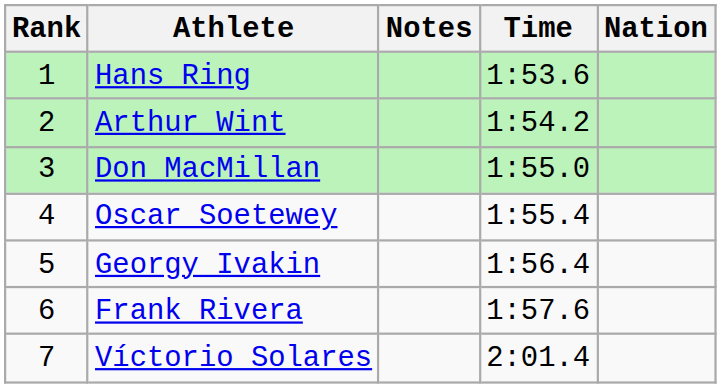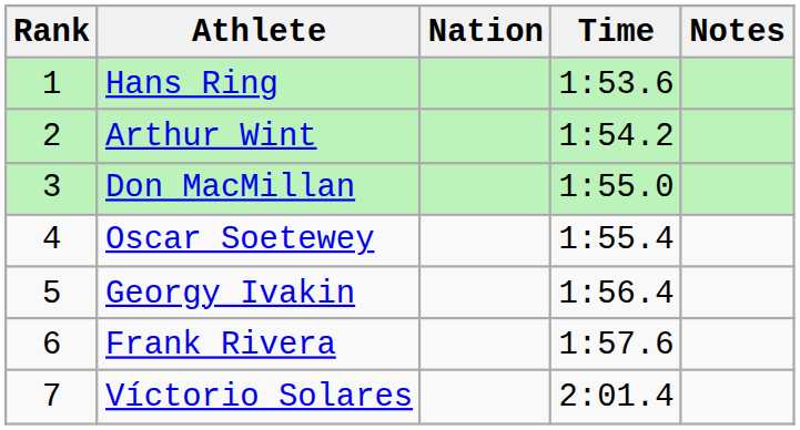 <table class="wikitable sortable" style="text-align:center">
 <tr>
 <th>Rank</th>
 <th>Athlete</th>
+<th>Nation</th>
+<th>Time</th>
 <th>Notes</th>
-<th>Time</th>
-<th>Nation</th>
 </tr>
 <tr bgcolor=bbf3bb>
 <td>1</td>
 <td align=left><a href='#'>Hans Ring</a></td>
+<td align=left></td>
+<td>1:53.6</td>
 <td></td>
-<td>1:53.6</td>
-<td align=left></td>
 </tr>
 <tr bgcolor=bbf3bb>
 <td>2</td>
 <td align=left><a href='#'>Arthur Wint</a></td>
+<td align=left></td>
+<td>1:54.2</td>
 <td></td>
-<td>1:54.2</td>
-<td align=left></td>
 </tr>
 <tr bgcolor=bbf3bb>
 <td>3</td>
 <td align=left><a href='#'>Don MacMillan</a></td>
+<td align=left></td>
+<td>1:55.0</td>
 <td></td>
-<td>1:55.0</td>
-<td align=left></td>
 </tr>
 <tr>
 <td>4</td>
 <td align=left><a href='#'>Oscar Soetewey</a></td>
+<td align=left></td>
+<td>1:55.4</td>
 <td></td>
-<td>1:55.4</td>
-<td align=left></td>
 </tr>
 <tr>
 <td>5</td>
 <td align=left><a href='#'>Georgy Ivakin</a></td>
+<td align=left></td>
+<td>1:56.4</td>
 <td></td>
-<td>1:56.4</td>
-<td align=left></td>
 </tr>
 <tr>
 <td>6</td>
 <td align=left><a href='#'>Frank Rivera</a></td>
+<td align=left></td>
+<td>1:57.6</td>
 <td></td>
-<td>1:57.6</td>
-<td align=left></td>
 </tr>
 <tr>
 <td>7</td>
 <td align=left><a href='#'>Víctorio Solares</a></td>
+<td align=left></td>
+<td>2:01.4</td>
 <td></td>
-<td>2:01.4</td>
-<td align=left></td>
 </tr>
 </table>
